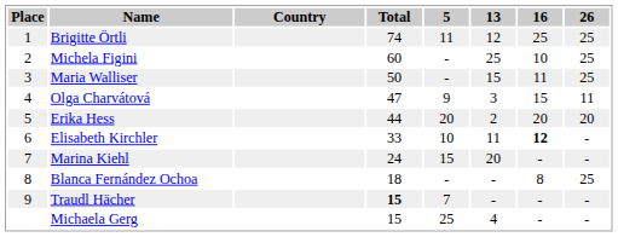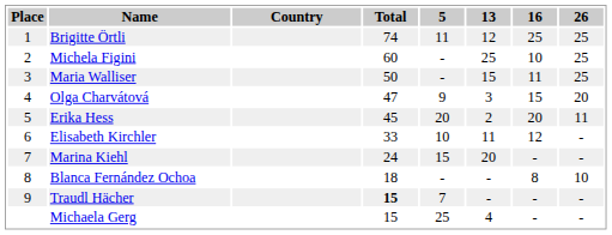 <table border="0" style="border: 1px solid #999; background-color:#FFFFFF; text-align:center; font-size:86%; line-height:15px;">
 <tr align="center" bgcolor="#CCCCCC">
 <th width=35>Place</th>
 <th width=170>Name</th>
 <th width=120>Country</th>
 <th width=50>Total</th>
 <th width=40>5</th>
 <th width=40>13</th>
 <th width=40>16</th>
 <th width=40>26</th>
 </tr>
 <tr bgcolor="#EFEFEF">
 <td>1</td>
 <td align="left"><a href='#'>Brigitte Örtli</a></td>
 <td align="left"></td>
 <td>74</td>
 <td>11</td>
 <td>12</td>
 <td>25</td>
 <td>25</td>
 </tr>
 <tr>
 <td>2</td>
 <td align="left"><a href='#'>Michela Figini</a></td>
 <td align="left"></td>
 <td>60</td>
 <td>-</td>
 <td>25</td>
 <td>10</td>
 <td>25</td>
 </tr>
 <tr bgcolor="#EFEFEF">
 <td>3</td>
 <td align="left"><a href='#'>Maria Walliser</a></td>
 <td align="left"></td>
 <td>50</td>
 <td>-</td>
 <td>15</td>
 <td>11</td>
 <td>25</td>
 </tr>
 <tr>
 <td>4</td>
 <td align="left"><a href='#'>Olga Charvátová</a></td>
 <td align="left"></td>
 <td>47</td>
 <td>9</td>
 <td>3</td>
 <td>15</td>
-<td>11</td>
+<td>20</td>
 </tr>
 <tr bgcolor="#EFEFEF">
 <td>5</td>
 <td align="left"><a href='#'>Erika Hess</a></td>
 <td align="left"></td>
-<td>44</td>
+<td>45</td>
 <td>20</td>
 <td>2</td>
 <td>20</td>
-<td>20</td>
+<td>11</td>
 </tr>
 <tr>
 <td>6</td>
 <td align="left"><a href='#'>Elisabeth Kirchler</a></td>
 <td align="left"></td>
 <td>33</td>
 <td>10</td>
 <td>11</td>
-<td><strong>12</strong></td>
+<td>12</td>
 <td>-</td>
 </tr>
 <tr bgcolor="#EFEFEF">
 <td>7</td>
 <td align="left"><a href='#'>Marina Kiehl</a></td>
 <td align="left"></td>
 <td>24</td>
 <td>15</td>
 <td>20</td>
 <td>-</td>
 <td>-</td>
 </tr>
 <tr>
 <td>8</td>
 <td align="left"><a href='#'>Blanca Fernández Ochoa</a></td>
 <td align="left"></td>
 <td>18</td>
 <td>-</td>
 <td>-</td>
 <td>8</td>
-<td>25</td>
+<td>10</td>
 </tr>
 <tr bgcolor="#EFEFEF">
 <td>9</td>
 <td align="left"><a href='#'>Traudl Hächer</a></td>
 <td align="left"></td>
 <td><strong>15</strong></td>
 <td>7</td>
 <td>-</td>
 <td>-</td>
 <td>-</td>
 </tr>
 <tr>
 <td></td>
 <td align="left"><a href='#'>Michaela Gerg</a></td>
 <td align="left"></td>
 <td>15</td>
 <td>25</td>
 <td>4</td>
 <td>-</td>
 <td>-</td>
 </tr>
 </table>
